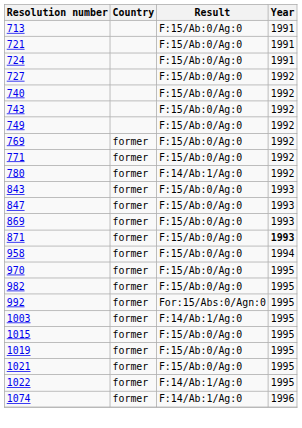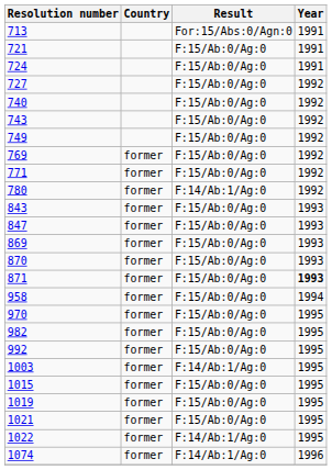 <table class="wikitable">
 <tr>
 <th>Resolution number</th>
 <th>Country</th>
 <th>Result</th>
 <th>Year</th>
 </tr>
 <tr>
 <td><a href='#'>713</a></td>
 <td></td>
-<td>F:15/Ab:0/Ag:0</td>
+<td>For:15/Abs:0/Agn:0</td>
 <td>1991</td>
 </tr>
 <tr>
 <td><a href='#'>721</a></td>
 <td></td>
 <td>F:15/Ab:0/Ag:0</td>
 <td>1991</td>
 </tr>
 <tr>
 <td><a href='#'>724</a></td>
 <td></td>
 <td>F:15/Ab:0/Ag:0</td>
 <td>1991</td>
 </tr>
 <tr>
 <td><a href='#'>727</a></td>
 <td></td>
 <td>F:15/Ab:0/Ag:0</td>
 <td>1992</td>
 </tr>
 <tr>
 <td><a href='#'>740</a></td>
 <td></td>
 <td>F:15/Ab:0/Ag:0</td>
 <td>1992</td>
 </tr>
 <tr>
 <td><a href='#'>743</a></td>
 <td></td>
 <td>F:15/Ab:0/Ag:0</td>
 <td>1992</td>
 </tr>
 <tr>
 <td><a href='#'>749</a></td>
 <td></td>
 <td>F:15/Ab:0/Ag:0</td>
 <td>1992</td>
 </tr>
 <tr>
 <td><a href='#'>769</a></td>
 <td>former </td>
 <td>F:15/Ab:0/Ag:0</td>
 <td>1992</td>
 </tr>
 <tr>
 <td><a href='#'>771</a></td>
 <td>former </td>
 <td>F:15/Ab:0/Ag:0</td>
 <td>1992</td>
 </tr>
 <tr>
 <td><a href='#'>780</a></td>
 <td>former </td>
 <td>F:14/Ab:1/Ag:0</td>
 <td>1992</td>
 </tr>
 <tr>
 <td><a href='#'>843</a></td>
 <td>former </td>
 <td>F:15/Ab:0/Ag:0</td>
 <td>1993</td>
 </tr>
 <tr>
 <td><a href='#'>847</a></td>
 <td>former </td>
 <td>F:15/Ab:0/Ag:0</td>
 <td>1993</td>
 </tr>
 <tr>
 <td><a href='#'>869</a></td>
 <td>former </td>
 <td>F:15/Ab:0/Ag:0</td>
 <td>1993</td>
 </tr>
 <tr>
+<td><a href='#'>870</a></td>
+<td>former </td>
+<td>F:15/Ab:0/Ag:0</td>
+<td>1993</td>
+</tr>
+<tr>
 <td><a href='#'>871</a></td>
 <td>former </td>
 <td>F:15/Ab:0/Ag:0</td>
 <td><strong>1993</strong></td>
 </tr>
 <tr>
 <td><a href='#'>958</a></td>
 <td>former </td>
 <td>F:15/Ab:0/Ag:0</td>
 <td>1994</td>
 </tr>
 <tr>
 <td><a href='#'>970</a></td>
 <td>former </td>
 <td>F:15/Ab:0/Ag:0</td>
 <td>1995</td>
 </tr>
 <tr>
 <td><a href='#'>982</a></td>
 <td>former </td>
 <td>F:15/Ab:0/Ag:0</td>
 <td>1995</td>
 </tr>
 <tr>
 <td><a href='#'>992</a></td>
 <td>former </td>
-<td>For:15/Abs:0/Agn:0</td>
+<td>F:15/Ab:0/Ag:0</td>
 <td>1995</td>
 </tr>
 <tr>
 <td><a href='#'>1003</a></td>
 <td>former </td>
 <td>F:14/Ab:1/Ag:0</td>
 <td>1995</td>
 </tr>
 <tr>
 <td><a href='#'>1015</a></td>
 <td>former </td>
 <td>F:15/Ab:0/Ag:0</td>
 <td>1995</td>
 </tr>
 <tr>
 <td><a href='#'>1019</a></td>
 <td>former </td>
 <td>F:15/Ab:0/Ag:0</td>
 <td>1995</td>
 </tr>
 <tr>
 <td><a href='#'>1021</a></td>
 <td>former </td>
 <td>F:15/Ab:0/Ag:0</td>
 <td>1995</td>
 </tr>
 <tr>
 <td><a href='#'>1022</a></td>
 <td>former </td>
 <td>F:14/Ab:1/Ag:0</td>
 <td>1995</td>
 </tr>
 <tr>
 <td><a href='#'>1074</a></td>
 <td>former </td>
 <td>F:14/Ab:1/Ag:0</td>
 <td>1996</td>
 </tr>
 <tr>
 </tr>
 </table>
